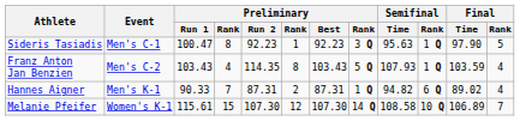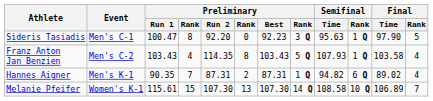 <table class="wikitable" style="font-size:90%">
 <tr>
 <th rowspan=2>Athlete</th>
 <th rowspan=2>Event</th>
 <th colspan=6>Preliminary</th>
 <th colspan=2>Semifinal</th>
 <th colspan=2>Final</th>
 </tr>
 <tr style="font-size:95%">
 <th>Run 1</th>
 <th>Rank</th>
 <th>Run 2</th>
 <th>Rank</th>
 <th>Best</th>
 <th>Rank</th>
 <th>Time</th>
 <th>Rank</th>
 <th>Time</th>
 <th>Rank</th>
 </tr>
 <tr align=center>
 <td align=left><a href='#'>Sideris Tasiadis</a></td>
 <td align=left><a href='#'>Men's C-1</a></td>
 <td>100.47</td>
 <td>8</td>
-<td>92.23</td>
-<td>1</td>
+<td>92.20</td>
+<td>0</td>
 <td>92.23</td>
 <td>3 <strong>Q</strong></td>
 <td>95.63</td>
 <td>1 <strong>Q</strong></td>
 <td>97.90</td>
 <td>5</td>
 </tr>
 <tr align=center>
 <td align=left><a href='#'>Franz Anton</a><br><a href='#'>Jan Benzien</a></td>
 <td align=left><a href='#'>Men's C-2</a></td>
 <td>103.43</td>
 <td>4</td>
 <td>114.35</td>
 <td>8</td>
 <td>103.43</td>
 <td>5 <strong>Q</strong></td>
 <td>107.93</td>
 <td>1 <strong>Q</strong></td>
-<td>103.59</td>
+<td>103.58</td>
 <td>4</td>
 </tr>
 <tr align=center>
 <td align=left><a href='#'>Hannes Aigner</a></td>
 <td align=left><a href='#'>Men's K-1</a></td>
-<td>90.33</td>
+<td>90.35</td>
 <td>7</td>
 <td>87.31</td>
 <td>2</td>
 <td>87.31</td>
 <td>1 <strong>Q</strong></td>
 <td>94.82</td>
 <td>6 <strong>Q</strong></td>
 <td>89.02</td>
 <td>4</td>
 </tr>
 <tr align=center>
 <td align=left><a href='#'>Melanie Pfeifer</a></td>
 <td align=left><a href='#'>Women's K-1</a></td>
 <td>115.61</td>
 <td>15</td>
 <td>107.30</td>
-<td>12</td>
+<td>13</td>
 <td>107.30</td>
 <td>14 <strong>Q</strong></td>
 <td>108.58</td>
 <td>10 <strong>Q</strong></td>
 <td>106.89</td>
 <td>7</td>
 </tr>
 </table>
